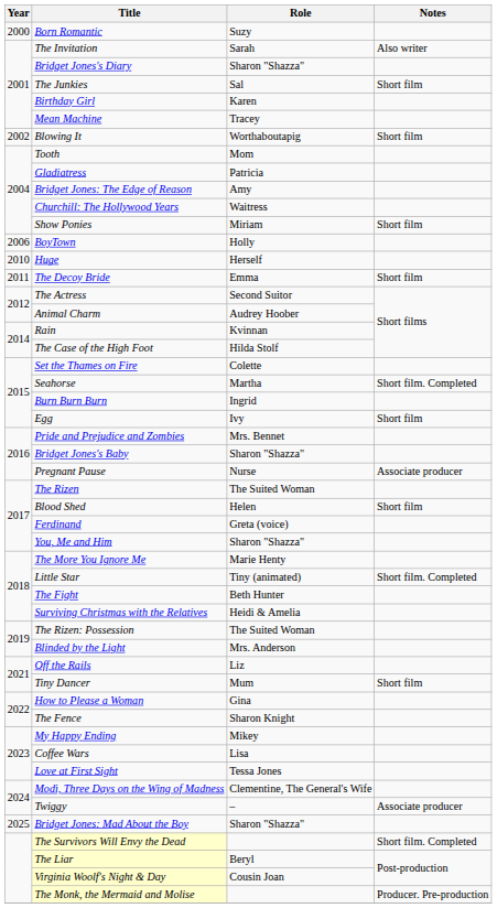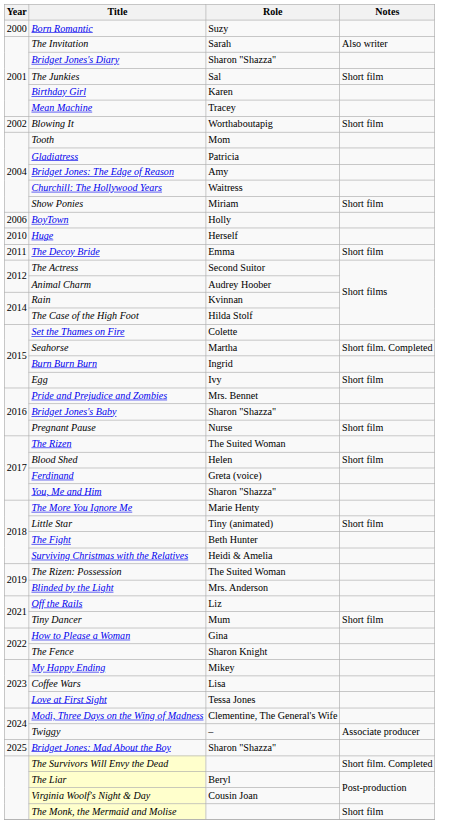 <table class = "wikitable sortable">
 <tr>
 <th>Year</th>
 <th>Title</th>
 <th>Role</th>
 <th class="unsortable">Notes</th>
 </tr>
 <tr>
 <td>2000</td>
 <td><em><a href='#'>Born Romantic</a></em></td>
 <td>Suzy</td>
 <td></td>
 </tr>
 <tr>
 <td rowspan="5">2001</td>
 <td><em>The Invitation</em></td>
 <td>Sarah</td>
 <td>Also writer</td>
 </tr>
 <tr>
 <td><em><a href='#'>Bridget Jones's Diary</a></em></td>
 <td>Sharon "Shazza"</td>
 <td></td>
 </tr>
 <tr>
 <td><em>The Junkies</em></td>
 <td>Sal</td>
 <td>Short film</td>
 </tr>
 <tr>
 <td><em><a href='#'>Birthday Girl</a></em></td>
 <td>Karen</td>
 <td></td>
 </tr>
 <tr>
 <td><em><a href='#'>Mean Machine</a></em></td>
 <td>Tracey</td>
 <td></td>
 </tr>
 <tr>
 <td>2002</td>
 <td><em>Blowing It</em></td>
 <td>Worthaboutapig</td>
 <td>Short film</td>
 </tr>
 <tr>
 <td rowspan="5">2004</td>
 <td><em>Tooth</em></td>
 <td>Mom</td>
 <td></td>
 </tr>
 <tr>
 <td><em><a href='#'>Gladiatress</a></em></td>
 <td>Patricia</td>
 <td></td>
 </tr>
 <tr>
 <td><em><a href='#'>Bridget Jones: The Edge of Reason</a></em></td>
 <td>Amy</td>
 <td></td>
 </tr>
 <tr>
 <td><em><a href='#'>Churchill: The Hollywood Years</a></em></td>
 <td>Waitress</td>
 <td></td>
 </tr>
 <tr>
 <td><em>Show Ponies</em></td>
 <td>Miriam</td>
 <td>Short film</td>
 </tr>
 <tr>
 <td>2006</td>
 <td><em><a href='#'>BoyTown</a></em></td>
 <td>Holly</td>
 <td></td>
 </tr>
 <tr>
 <td>2010</td>
 <td><em><a href='#'>Huge</a></em></td>
 <td>Herself</td>
 <td></td>
 </tr>
 <tr>
 <td>2011</td>
 <td><em><a href='#'>The Decoy Bride</a></em></td>
 <td>Emma</td>
 <td>Short film</td>
 </tr>
 <tr>
 <td rowspan="2">2012</td>
 <td><em>The Actress</em></td>
 <td>Second Suitor</td>
 <td rowspan="4">Short films</td>
 </tr>
 <tr>
 <td><em>Animal Charm</em></td>
 <td>Audrey Hoober</td>
 </tr>
 <tr>
 <td rowspan="2">2014</td>
 <td><em>Rain</em></td>
 <td>Kvinnan</td>
 </tr>
 <tr>
 <td><em>The Case of the High Foot</em></td>
 <td>Hilda Stolf</td>
 </tr>
 <tr>
 <td rowspan="4">2015</td>
 <td><em><a href='#'>Set the Thames on Fire</a></em></td>
 <td>Colette</td>
 <td></td>
 </tr>
 <tr>
 <td><em>Seahorse</em></td>
 <td>Martha</td>
 <td>Short film. Completed</td>
 </tr>
 <tr>
 <td><em><a href='#'>Burn Burn Burn</a></em></td>
 <td>Ingrid</td>
 <td></td>
 </tr>
 <tr>
 <td><em>Egg</em></td>
 <td>Ivy</td>
 <td>Short film</td>
 </tr>
 <tr>
 <td rowspan="3">2016</td>
 <td><em><a href='#'>Pride and Prejudice and Zombies</a></em></td>
 <td>Mrs. Bennet</td>
 <td></td>
 </tr>
 <tr>
 <td><em><a href='#'>Bridget Jones's Baby</a></em></td>
 <td>Sharon "Shazza"</td>
 <td></td>
 </tr>
 <tr>
 <td><em>Pregnant Pause</em></td>
 <td>Nurse</td>
-<td>Associate producer</td>
+<td>Short film</td>
 </tr>
 <tr>
 <td rowspan="4">2017</td>
 <td><em><a href='#'>The Rizen</a></em></td>
 <td>The Suited Woman</td>
 <td></td>
 </tr>
 <tr>
 <td><em>Blood Shed</em></td>
 <td>Helen</td>
 <td>Short film</td>
 </tr>
 <tr>
 <td><em><a href='#'>Ferdinand</a></em></td>
 <td>Greta (voice)</td>
 <td></td>
 </tr>
 <tr>
 <td><em><a href='#'>You, Me and Him</a></em></td>
 <td>Sharon "Shazza"</td>
 <td></td>
 </tr>
 <tr>
 <td rowspan="4">2018</td>
 <td><em><a href='#'>The More You Ignore Me</a></em></td>
 <td>Marie Henty</td>
 <td></td>
 </tr>
 <tr>
 <td><em>Little Star</em></td>
 <td>Tiny (animated)</td>
-<td>Short film. Completed</td>
+<td>Short film</td>
 </tr>
 <tr>
 <td><em><a href='#'>The Fight</a></em></td>
 <td>Beth Hunter</td>
 <td></td>
 </tr>
 <tr>
 <td><em><a href='#'>Surviving Christmas with the Relatives</a></em></td>
 <td>Heidi & Amelia</td>
 <td></td>
 </tr>
 <tr>
 <td rowspan="2">2019</td>
 <td><em>The Rizen: Possession</em></td>
 <td>The Suited Woman</td>
 <td></td>
 </tr>
 <tr>
 <td><em><a href='#'>Blinded by the Light</a></em></td>
 <td>Mrs. Anderson</td>
 <td></td>
 </tr>
 <tr>
 <td rowspan="2">2021</td>
 <td><em><a href='#'>Off the Rails</a></em></td>
 <td>Liz</td>
 <td></td>
 </tr>
 <tr>
 <td><em>Tiny Dancer</em></td>
 <td>Mum</td>
 <td>Short film</td>
 </tr>
 <tr>
 <td rowspan="2">2022</td>
 <td><em><a href='#'>How to Please a Woman</a></em></td>
 <td>Gina</td>
 <td></td>
 </tr>
 <tr>
 <td><em>The Fence</em></td>
 <td>Sharon Knight</td>
 <td></td>
 </tr>
 <tr>
 <td rowspan="3">2023</td>
 <td><em><a href='#'>My Happy Ending</a></em></td>
 <td>Mikey</td>
 <td></td>
 </tr>
 <tr>
 <td><em>Coffee Wars</em></td>
 <td>Lisa</td>
 <td></td>
 </tr>
 <tr>
 <td><em><a href='#'>Love at First Sight</a></em></td>
 <td>Tessa Jones</td>
 <td></td>
 </tr>
 <tr>
 <td rowspan="2">2024</td>
 <td><em><a href='#'>Modì, Three Days on the Wing of Madness</a></em></td>
 <td>Clementine, The General's Wife</td>
 <td></td>
 </tr>
 <tr>
 <td><em>Twiggy</em></td>
 <td>–</td>
 <td>Associate producer</td>
 </tr>
 <tr>
 <td>2025</td>
 <td><em><a href='#'>Bridget Jones: Mad About the Boy</a></em></td>
 <td>Sharon "Shazza"</td>
 <td></td>
 </tr>
 <tr>
 <td rowspan="4"></td>
 <td style="background:#FFFFCC;"> <em>The Survivors Will Envy the Dead</em></td>
 <td></td>
 <td>Short film. Completed</td>
 </tr>
 <tr>
 <td style="background:#FFFFCC;"> <em>The Liar</em></td>
 <td>Beryl</td>
 <td rowspan="2">Post-production</td>
 </tr>
 <tr>
 <td style="background:#FFFFCC;"> <em>Virginia Woolf's Night & Day</em></td>
 <td>Cousin Joan</td>
 </tr>
 <tr>
 <td style="background:#FFFFCC;"> <em>The Monk, the Mermaid and Molise</em></td>
 <td></td>
-<td>Producer. Pre-production</td>
+<td>Short film</td>
 </tr>
 <tr>
 </tr>
 </table>
